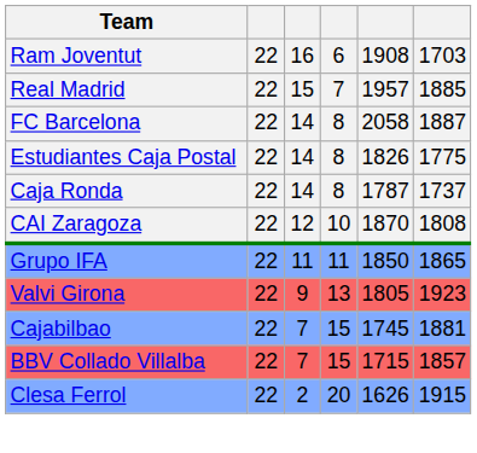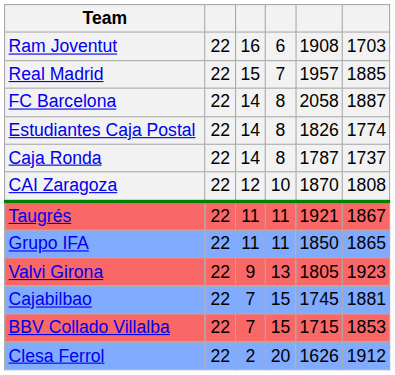 <table class="wikitable" style="text-align:center;">
 <tr>
 <th width=175>Team</th>
 <th width=20></th>
 <th width=20></th>
 <th width=20></th>
 <th width=20></th>
 <th width=20></th>
 </tr>
 <tr bgcolor= #F2F2F2>
 <td align=left><a href='#'>Ram Joventut</a></td>
 <td>22</td>
 <td>16</td>
 <td>6</td>
 <td>1908</td>
 <td>1703</td>
 </tr>
 <tr bgcolor=#F2F2F2>
 <td align=left><a href='#'>Real Madrid</a></td>
 <td>22</td>
 <td>15</td>
 <td>7</td>
 <td>1957</td>
 <td>1885</td>
 </tr>
 <tr bgcolor=#F2F2F2>
 <td align=left><a href='#'>FC Barcelona</a></td>
 <td>22</td>
 <td>14</td>
 <td>8</td>
 <td>2058</td>
 <td>1887</td>
 </tr>
 <tr bgcolor=#F2F2F2>
 <td align=left><a href='#'>Estudiantes Caja Postal</a></td>
 <td>22</td>
 <td>14</td>
 <td>8</td>
 <td>1826</td>
-<td>1775</td>
+<td>1774</td>
 </tr>
 <tr bgcolor=#F2F2F2>
 <td align=left><a href='#'>Caja Ronda</a></td>
 <td>22</td>
 <td>14</td>
 <td>8</td>
 <td>1787</td>
 <td>1737</td>
 </tr>
 <tr bgcolor=#F2F2F2  style="border-bottom:3px solid green;">
 <td align=left><a href='#'>CAI Zaragoza</a></td>
 <td>22</td>
 <td>12</td>
 <td>10</td>
 <td>1870</td>
 <td>1808</td>
+</tr>
+<tr bgcolor=#F96767>
+<td align=left><a href='#'>Taugrés</a></td>
+<td>22</td>
+<td>11</td>
+<td>11</td>
+<td>1921</td>
+<td>1867</td>
 </tr>
 <tr bgcolor=#81ABFF>
 <td align=left><a href='#'>Grupo IFA</a></td>
 <td>22</td>
 <td>11</td>
 <td>11</td>
 <td>1850</td>
 <td>1865</td>
 </tr>
 <tr bgcolor=#F96767>
 <td align=left><a href='#'>Valvi Girona</a></td>
 <td>22</td>
 <td>9</td>
 <td>13</td>
 <td>1805</td>
 <td>1923</td>
 </tr>
 <tr bgcolor=#81ABFF>
 <td align=left><a href='#'>Cajabilbao</a></td>
 <td>22</td>
 <td>7</td>
 <td>15</td>
 <td>1745</td>
 <td>1881</td>
 </tr>
 <tr bgcolor=#F96767>
 <td align=left><a href='#'>BBV Collado Villalba</a></td>
 <td>22</td>
 <td>7</td>
 <td>15</td>
 <td>1715</td>
-<td>1857</td>
+<td>1853</td>
 </tr>
 <tr bgcolor=#81ABFF>
 <td align=left><a href='#'>Clesa Ferrol</a></td>
 <td>22</td>
 <td>2</td>
 <td>20</td>
 <td>1626</td>
-<td>1915</td>
+<td>1912</td>
 </tr>
 </table>
